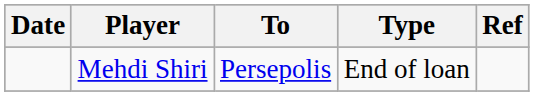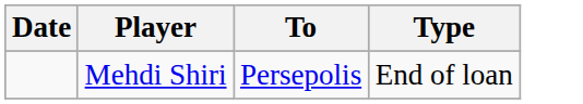 <table class="wikitable">
 <tr>
 <th><strong>Date</strong></th>
 <th><strong>Player</strong></th>
 <th><strong>To</strong></th>
 <th><strong>Type</strong></th>
-<th><strong>Ref</strong></th>
 </tr>
 <tr>
 <td></td>
 <td> <a href='#'>Mehdi Shiri</a></td>
 <td> <a href='#'>Persepolis</a></td>
 <td>End of loan</td>
-<td></td>
 </tr>
 </table>
